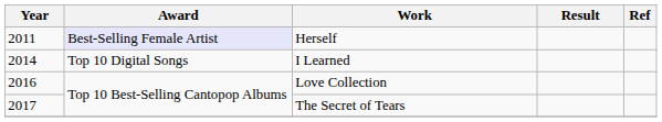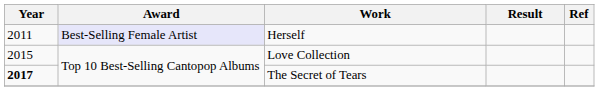 <table class="wikitable">
 <tr>
 <th width=60>Year</th>
 <th style="width:250px;">Award</th>
 <th style="width:270px;">Work</th>
 <th width="90">Result</th>
 <th width="30">Ref</th>
 </tr>
 <tr>
 <td>2011</td>
 <td style="background: lavender;">Best-Selling Female Artist</td>
 <td>Herself</td>
 <td></td>
 <td></td>
 </tr>
 <tr>
-<td>2014</td>
-<td>Top 10 Digital Songs</td>
-<td>I Learned</td>
-<td></td>
-<td></td>
-</tr>
-<tr>
-<td>2016</td>
+<td>2015</td>
 <td rowspan="2">Top 10 Best-Selling Cantopop Albums</td>
 <td>Love Collection</td>
 <td></td>
 <td></td>
 </tr>
 <tr>
-<td>2017</td>
+<td><strong>2017</strong></td>
 <td>The Secret of Tears</td>
 <td></td>
 <td></td>
 </tr>
 <tr>
 </tr>
 </table>
